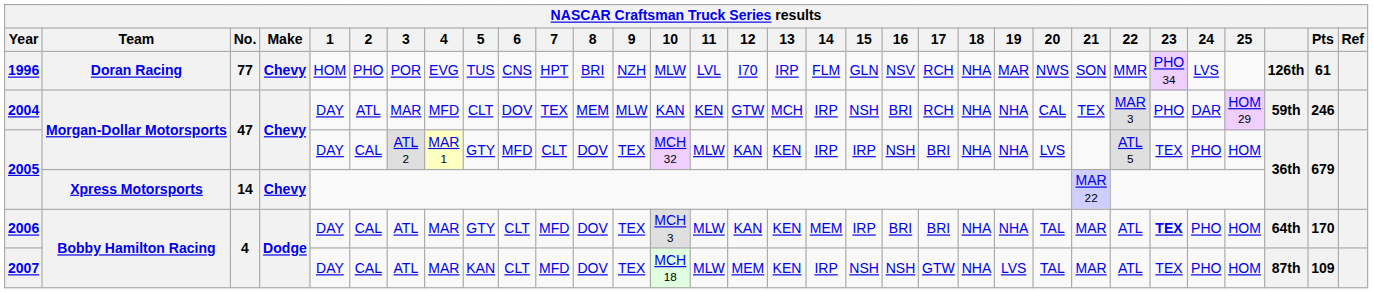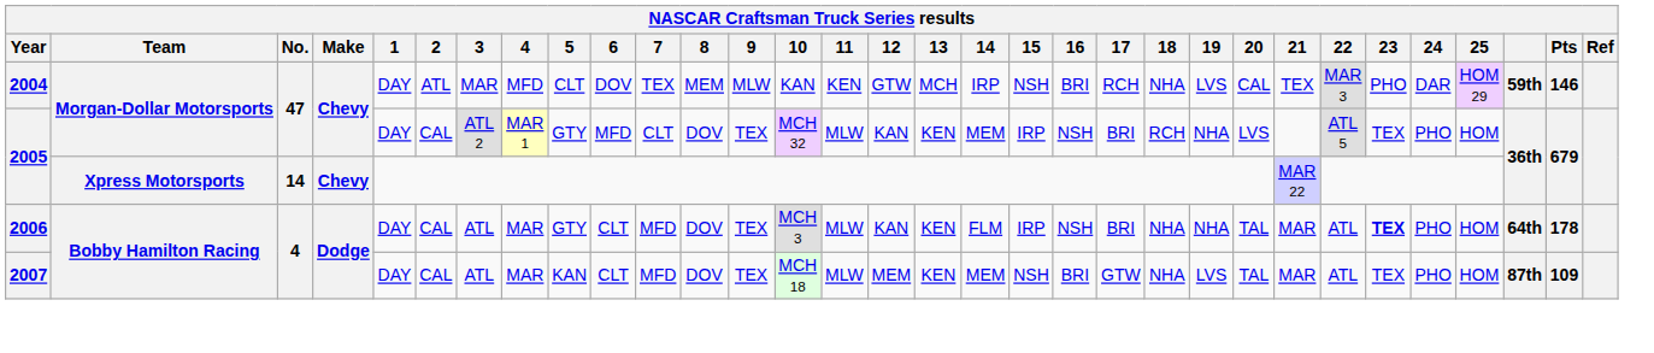 <table class="wikitable" style="text-align:center; font-size:75%">
 <tr>
 <th colspan=32><a href='#'>NASCAR Craftsman Truck Series</a> results</th>
 </tr>
 <tr>
 <th>Year</th>
 <th>Team</th>
 <th>No.</th>
 <th>Make</th>
 <th>1</th>
 <th>2</th>
 <th>3</th>
 <th>4</th>
 <th>5</th>
 <th>6</th>
 <th>7</th>
 <th>8</th>
 <th>9</th>
 <th>10</th>
 <th>11</th>
 <th>12</th>
 <th>13</th>
 <th>14</th>
 <th>15</th>
 <th>16</th>
 <th>17</th>
 <th>18</th>
 <th>19</th>
 <th>20</th>
 <th>21</th>
 <th>22</th>
 <th>23</th>
 <th>24</th>
 <th>25</th>
 <th></th>
 <th>Pts</th>
 <th>Ref</th>
 </tr>
 <tr>
-<th><a href='#'>1996</a></th>
-<th><a href='#'>Doran Racing</a></th>
-<th>77</th>
-<th><a href='#'>Chevy</a></th>
-<td><a href='#'>HOM</a></td>
-<td><a href='#'>PHO</a></td>
-<td><a href='#'>POR</a></td>
-<td><a href='#'>EVG</a></td>
-<td><a href='#'>TUS</a></td>
-<td><a href='#'>CNS</a></td>
-<td><a href='#'>HPT</a></td>
-<td><a href='#'>BRI</a></td>
-<td><a href='#'>NZH</a></td>
-<td><a href='#'>MLW</a></td>
-<td><a href='#'>LVL</a></td>
-<td><a href='#'>I70</a></td>
-<td><a href='#'>IRP</a></td>
-<td><a href='#'>FLM</a></td>
-<td><a href='#'>GLN</a></td>
-<td><a href='#'>NSV</a></td>
-<td><a href='#'>RCH</a></td>
-<td><a href='#'>NHA</a></td>
-<td><a href='#'>MAR</a></td>
-<td><a href='#'>NWS</a></td>
-<td><a href='#'>SON</a></td>
-<td><a href='#'>MMR</a></td>
-<td style="background:#EFCFFF;"><a href='#'>PHO</a><br><small>34</small></td>
-<td><a href='#'>LVS</a></td>
-<td></td>
-<th>126th</th>
-<th>61</th>
-<th></th>
-</tr>
-<tr>
 <th><a href='#'>2004</a></th>
 <th rowspan=2><a href='#'>Morgan-Dollar Motorsports</a></th>
 <th rowspan=2>47</th>
 <th rowspan=2><a href='#'>Chevy</a></th>
 <td><a href='#'>DAY</a></td>
 <td><a href='#'>ATL</a></td>
 <td><a href='#'>MAR</a></td>
 <td><a href='#'>MFD</a></td>
 <td><a href='#'>CLT</a></td>
 <td><a href='#'>DOV</a></td>
 <td><a href='#'>TEX</a></td>
 <td><a href='#'>MEM</a></td>
 <td><a href='#'>MLW</a></td>
 <td><a href='#'>KAN</a></td>
 <td><a href='#'>KEN</a></td>
 <td><a href='#'>GTW</a></td>
 <td><a href='#'>MCH</a></td>
 <td><a href='#'>IRP</a></td>
 <td><a href='#'>NSH</a></td>
 <td><a href='#'>BRI</a></td>
 <td><a href='#'>RCH</a></td>
 <td><a href='#'>NHA</a></td>
-<td><a href='#'>NHA</a></td>
+<td><a href='#'>LVS</a></td>
 <td><a href='#'>CAL</a></td>
 <td><a href='#'>TEX</a></td>
 <td style="background:#DFDFDF;"><a href='#'>MAR</a><br><small>3</small></td>
 <td><a href='#'>PHO</a></td>
 <td><a href='#'>DAR</a></td>
 <td style="background:#EFCFFF;"><a href='#'>HOM</a><br><small>29</small></td>
 <th>59th</th>
-<th>246</th>
+<th>146</th>
 <th></th>
 </tr>
 <tr>
 <th rowspan=2><a href='#'>2005</a></th>
 <td><a href='#'>DAY</a></td>
 <td><a href='#'>CAL</a></td>
 <td style="background:#DFDFDF;"><a href='#'>ATL</a><br><small>2</small></td>
 <td style="background:#FFFFBF;"><a href='#'>MAR</a><br><small>1</small></td>
 <td><a href='#'>GTY</a></td>
 <td><a href='#'>MFD</a></td>
 <td><a href='#'>CLT</a></td>
 <td><a href='#'>DOV</a></td>
 <td><a href='#'>TEX</a></td>
 <td style="background:#EFCFFF;"><a href='#'>MCH</a><br><small>32</small></td>
 <td><a href='#'>MLW</a></td>
 <td><a href='#'>KAN</a></td>
 <td><a href='#'>KEN</a></td>
-<td><a href='#'>IRP</a></td>
+<td><a href='#'>MEM</a></td>
 <td><a href='#'>IRP</a></td>
 <td><a href='#'>NSH</a></td>
 <td><a href='#'>BRI</a></td>
-<td><a href='#'>NHA</a></td>
+<td><a href='#'>RCH</a></td>
 <td><a href='#'>NHA</a></td>
 <td><a href='#'>LVS</a></td>
 <td></td>
 <td style="background:#DFDFDF;"><a href='#'>ATL</a><br><small>5</small></td>
 <td><a href='#'>TEX</a></td>
 <td><a href='#'>PHO</a></td>
 <td><a href='#'>HOM</a></td>
 <th rowspan=2>36th</th>
 <th rowspan=2>679</th>
 <th rowspan=2></th>
 </tr>
 <tr>
 <th><a href='#'>Xpress Motorsports</a></th>
 <th>14</th>
 <th><a href='#'>Chevy</a></th>
 <td colspan=20></td>
 <td style="background:#CFCFFF;"><a href='#'>MAR</a><br><small>22</small></td>
 <td colspan=4></td>
 </tr>
 <tr>
 <th><a href='#'>2006</a></th>
 <th rowspan=2><a href='#'>Bobby Hamilton Racing</a></th>
 <th rowspan=2>4</th>
 <th rowspan=2><a href='#'>Dodge</a></th>
 <td><a href='#'>DAY</a></td>
 <td><a href='#'>CAL</a></td>
 <td><a href='#'>ATL</a></td>
 <td><a href='#'>MAR</a></td>
 <td><a href='#'>GTY</a></td>
 <td><a href='#'>CLT</a></td>
 <td><a href='#'>MFD</a></td>
 <td><a href='#'>DOV</a></td>
 <td><a href='#'>TEX</a></td>
 <td style="background:#DFDFDF;"><a href='#'>MCH</a><br><small>3</small></td>
 <td><a href='#'>MLW</a></td>
 <td><a href='#'>KAN</a></td>
 <td><a href='#'>KEN</a></td>
-<td><a href='#'>MEM</a></td>
+<td><a href='#'>FLM</a></td>
 <td><a href='#'>IRP</a></td>
-<td><a href='#'>BRI</a></td>
+<td><a href='#'>NSH</a></td>
 <td><a href='#'>BRI</a></td>
 <td><a href='#'>NHA</a></td>
 <td><a href='#'>NHA</a></td>
 <td><a href='#'>TAL</a></td>
 <td><a href='#'>MAR</a></td>
 <td><a href='#'>ATL</a></td>
 <td><strong><a href='#'>TEX</a></strong></td>
 <td><a href='#'>PHO</a></td>
 <td><a href='#'>HOM</a></td>
 <th>64th</th>
-<th>170</th>
+<th>178</th>
 <th></th>
 </tr>
 <tr>
 <th><a href='#'>2007</a></th>
 <td><a href='#'>DAY</a></td>
 <td><a href='#'>CAL</a></td>
 <td><a href='#'>ATL</a></td>
 <td><a href='#'>MAR</a></td>
 <td><a href='#'>KAN</a></td>
 <td><a href='#'>CLT</a></td>
 <td><a href='#'>MFD</a></td>
 <td><a href='#'>DOV</a></td>
 <td><a href='#'>TEX</a></td>
 <td style="background:#DFFFDF;"><a href='#'>MCH</a><br><small>18</small></td>
 <td><a href='#'>MLW</a></td>
 <td><a href='#'>MEM</a></td>
 <td><a href='#'>KEN</a></td>
-<td><a href='#'>IRP</a></td>
+<td><a href='#'>MEM</a></td>
 <td><a href='#'>NSH</a></td>
-<td><a href='#'>NSH</a></td>
+<td><a href='#'>BRI</a></td>
 <td><a href='#'>GTW</a></td>
 <td><a href='#'>NHA</a></td>
 <td><a href='#'>LVS</a></td>
 <td><a href='#'>TAL</a></td>
 <td><a href='#'>MAR</a></td>
 <td><a href='#'>ATL</a></td>
 <td><a href='#'>TEX</a></td>
 <td><a href='#'>PHO</a></td>
 <td><a href='#'>HOM</a></td>
 <th>87th</th>
 <th>109</th>
 <th></th>
 </tr>
 </table>
